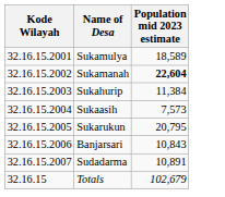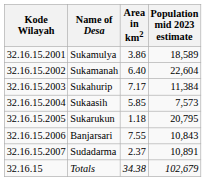 <table class="wikitable">
 <tr>
 <th>Kode <br>Wilayah</th>
 <th>Name of <br> <em>Desa</em></th>
+<th>Area <br>in <br>km<sup>2</sup></th>
 <th>Population<br>mid 2023<br>estimate</th>
 </tr>
 <tr>
 <td>32.16.15.2001</td>
 <td>Sukamulya</td>
+<td align="right">3.86</td>
 <td align="right">18,589</td>
 </tr>
 <tr>
 <td>32.16.15.2002</td>
 <td>Sukamanah</td>
-<td align="right"><strong>22,604</strong></td>
+<td align="right">6.40</td>
+<td align="right">22,604</td>
 </tr>
 <tr>
 <td>32.16.15.2003</td>
 <td>Sukahurip</td>
+<td align="right">7.17</td>
 <td align="right">11,384</td>
 </tr>
 <tr>
 <td>32.16.15.2004</td>
 <td>Sukaasih</td>
+<td align="right">5.85</td>
 <td align="right">7,573</td>
 </tr>
 <tr>
 <td>32.16.15.2005</td>
 <td>Sukarukun</td>
+<td align="right">1.18</td>
 <td align="right">20,795</td>
 </tr>
 <tr>
 <td>32.16.15.2006</td>
 <td>Banjarsari</td>
+<td align="right">7.55</td>
 <td align="right">10,843</td>
 </tr>
 <tr>
 <td>32.16.15.2007</td>
 <td>Sudadarma</td>
+<td align="right">2.37</td>
 <td align="right">10,891</td>
 </tr>
 <tr>
 <td>32.16.15</td>
 <td><em>Totals</em></td>
+<td align="right"><em>34.38</em></td>
 <td align="right"><em>102,679</em></td>
 </tr>
 </table>
